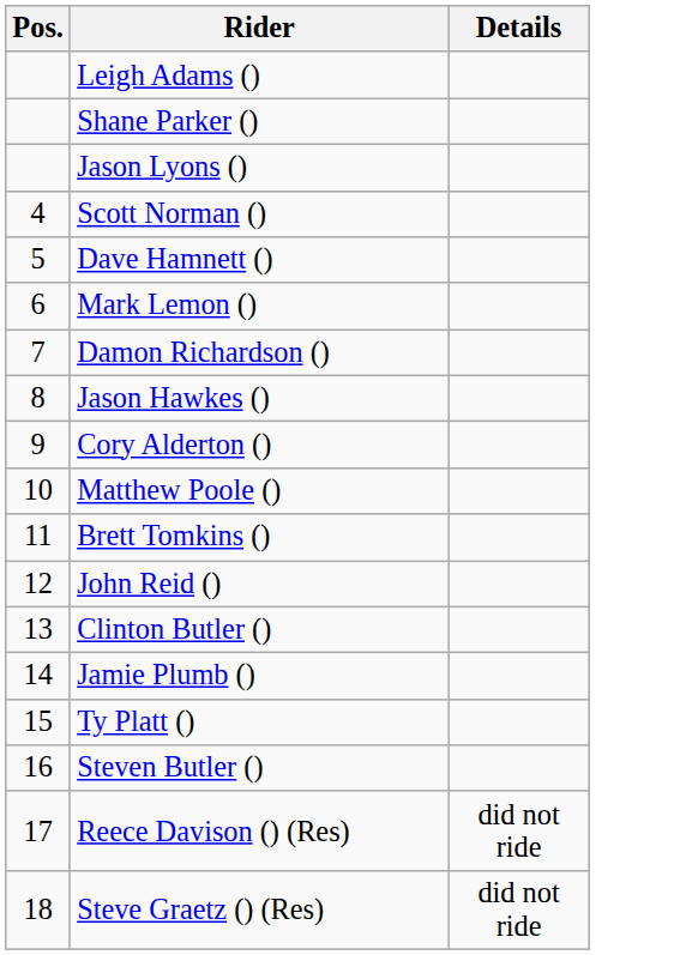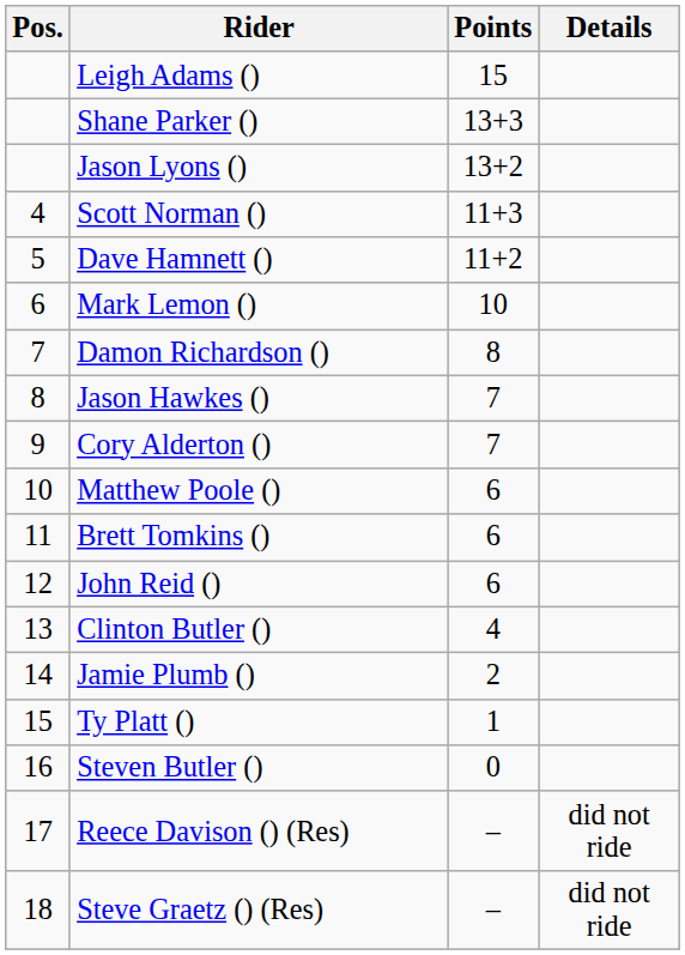 <table class=wikitable>
 <tr>
 <th width=25px>Pos.</th>
 <th style="width:200px;">Rider</th>
+<th width=40px>Points</th>
 <th width=70px>Details</th>
 </tr>
 <tr align=center >
 <td></td>
 <td align=left><a href='#'>Leigh Adams</a> ()</td>
+<td>15</td>
 <td></td>
 </tr>
 <tr align=center >
 <td></td>
 <td align=left><a href='#'>Shane Parker</a> ()</td>
+<td>13+3</td>
 <td></td>
 </tr>
 <tr align=center >
 <td></td>
 <td align=left><a href='#'>Jason Lyons</a> ()</td>
+<td>13+2</td>
 <td></td>
 </tr>
 <tr align=center>
 <td>4</td>
 <td align=left><a href='#'>Scott Norman</a> ()</td>
+<td>11+3</td>
 <td></td>
 </tr>
 <tr align=center>
 <td>5</td>
 <td align=left><a href='#'>Dave Hamnett</a> ()</td>
+<td>11+2</td>
 <td></td>
 </tr>
 <tr align=center>
 <td>6</td>
 <td align=left><a href='#'>Mark Lemon</a> ()</td>
+<td>10</td>
 <td></td>
 </tr>
 <tr align=center>
 <td>7</td>
 <td align=left><a href='#'>Damon Richardson</a> ()</td>
+<td>8</td>
 <td></td>
 </tr>
 <tr align=center>
 <td>8</td>
 <td align=left><a href='#'>Jason Hawkes</a> ()</td>
+<td>7</td>
 <td></td>
 </tr>
 <tr align=center>
 <td>9</td>
 <td align=left><a href='#'>Cory Alderton</a> ()</td>
+<td>7</td>
 <td></td>
 </tr>
 <tr align=center>
 <td>10</td>
 <td align=left><a href='#'>Matthew Poole</a> ()</td>
+<td>6</td>
 <td></td>
 </tr>
 <tr align=center>
 <td>11</td>
 <td align=left><a href='#'>Brett Tomkins</a> ()</td>
+<td>6</td>
 <td></td>
 </tr>
 <tr align=center>
 <td>12</td>
 <td align=left><a href='#'>John Reid</a> ()</td>
+<td>6</td>
 <td></td>
 </tr>
 <tr align=center>
 <td>13</td>
 <td align=left><a href='#'>Clinton Butler</a> ()</td>
+<td>4</td>
 <td></td>
 </tr>
 <tr align=center>
 <td>14</td>
 <td align=left><a href='#'>Jamie Plumb</a> ()</td>
+<td>2</td>
 <td></td>
 </tr>
 <tr align=center>
 <td>15</td>
 <td align=left><a href='#'>Ty Platt</a> ()</td>
+<td>1</td>
 <td></td>
 </tr>
 <tr align=center>
 <td>16</td>
 <td align=left><a href='#'>Steven Butler</a> ()</td>
+<td>0</td>
 <td></td>
 </tr>
 <tr align=center>
 <td>17</td>
 <td align=left><a href='#'>Reece Davison</a> () (Res)</td>
+<td>–</td>
 <td>did not ride</td>
 </tr>
 <tr align=center>
 <td>18</td>
 <td align=left><a href='#'>Steve Graetz</a> () (Res)</td>
+<td>–</td>
 <td>did not ride</td>
 </tr>
 </table>
